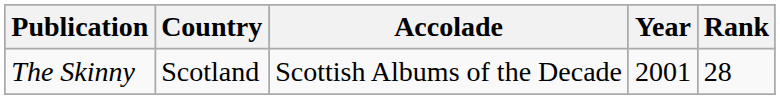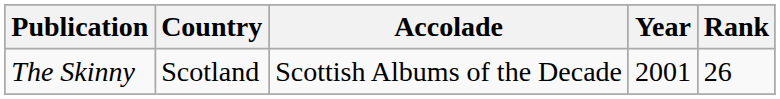 <table class="wikitable">
 <tr>
 <th>Publication</th>
 <th>Country</th>
 <th>Accolade</th>
 <th>Year</th>
 <th>Rank</th>
 </tr>
 <tr>
 <td><em>The Skinny</em></td>
 <td>Scotland</td>
 <td>Scottish Albums of the Decade</td>
 <td>2001</td>
-<td>28</td>
+<td>26</td>
 </tr>
 </table>
